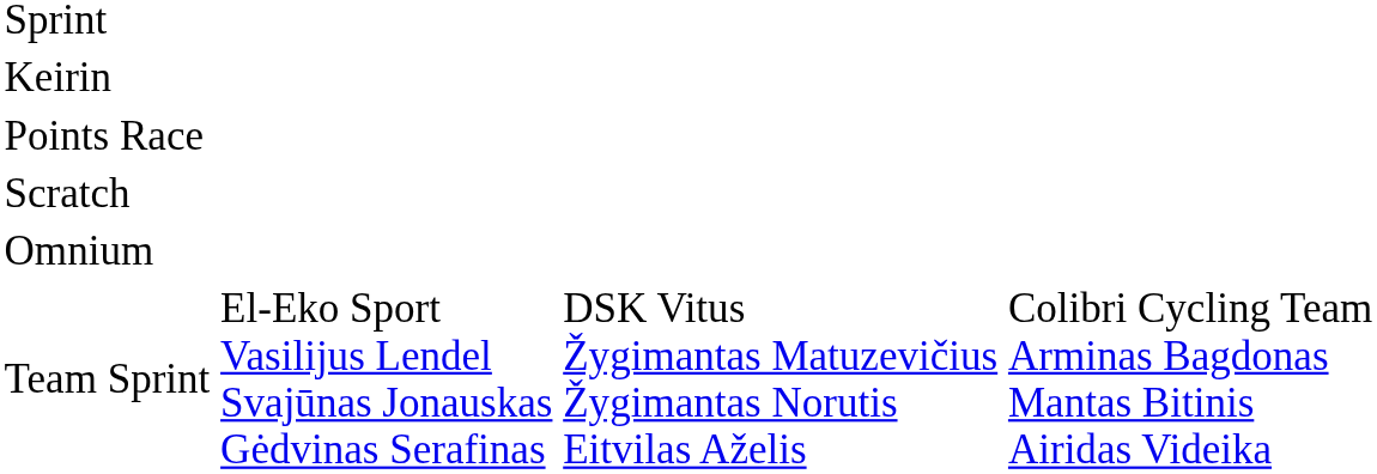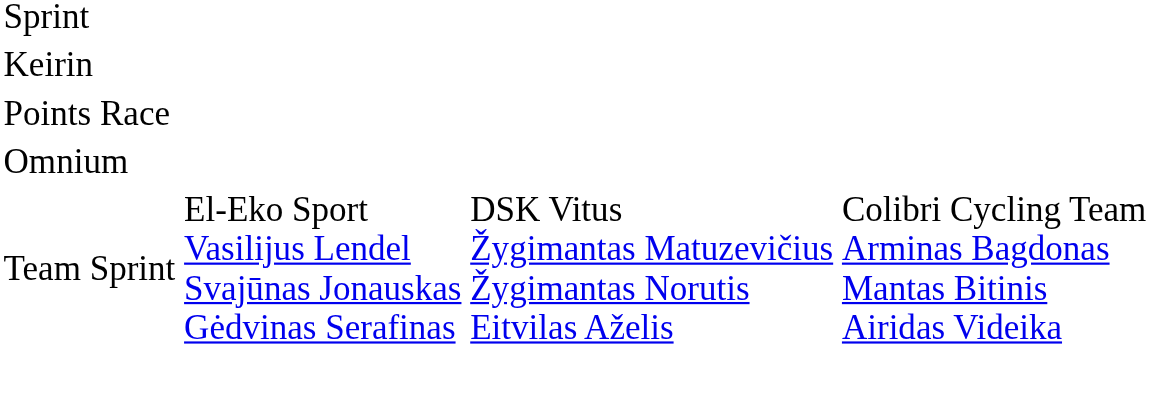 <table>
 <tr>
 <td>Sprint</td>
 <td></td>
 <td></td>
 <td></td>
 </tr>
 <tr>
 <td>Keirin</td>
 <td></td>
 <td></td>
 <td></td>
 </tr>
 <tr>
 <td>Points Race</td>
 <td></td>
 <td></td>
 <td></td>
 </tr>
 <tr>
-<td>Scratch</td>
-<td></td>
-<td></td>
-<td></td>
-</tr>
-<tr>
 <td>Omnium</td>
 <td></td>
 <td></td>
 <td></td>
 </tr>
 <tr>
 <td>Team Sprint</td>
 <td> El-Eko Sport<br><a href='#'>Vasilijus Lendel</a><br><a href='#'>Svajūnas Jonauskas</a><br><a href='#'>Gėdvinas Serafinas</a></td>
 <td> DSK Vitus<br><a href='#'>Žygimantas Matuzevičius</a><br><a href='#'>Žygimantas Norutis</a><br><a href='#'>Eitvilas Aželis</a></td>
 <td> Colibri Cycling Team<br><a href='#'>Arminas Bagdonas</a><br><a href='#'>Mantas Bitinis</a><br><a href='#'>Airidas Videika</a></td>
 </tr>
 </table>
